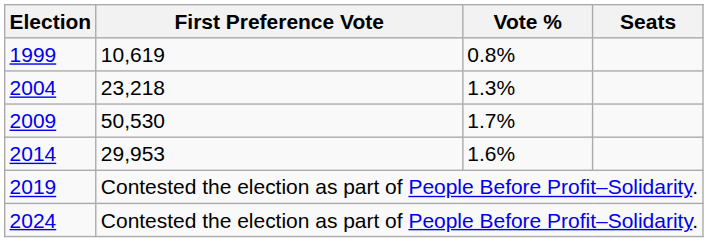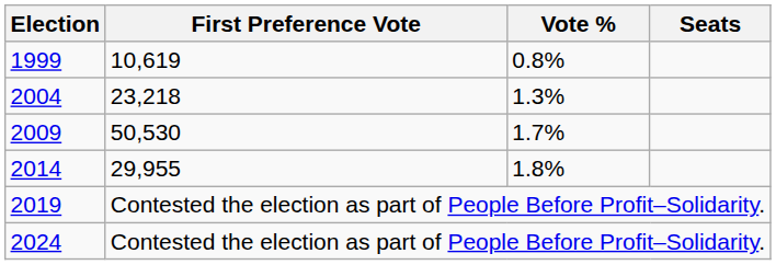 <table class="wikitable sortable" style="font-size:95%">
 <tr>
 <th>Election</th>
 <th>First Preference Vote</th>
 <th>Vote %</th>
 <th>Seats</th>
 </tr>
 <tr>
 <td><a href='#'>1999</a></td>
 <td>10,619</td>
 <td>0.8%</td>
 <td></td>
 </tr>
 <tr>
 <td><a href='#'>2004</a></td>
 <td>23,218</td>
 <td>1.3%</td>
 <td></td>
 </tr>
 <tr>
 <td><a href='#'>2009</a></td>
 <td>50,530</td>
 <td>1.7%</td>
 <td></td>
 </tr>
 <tr>
 <td><a href='#'>2014</a></td>
-<td>29,953</td>
-<td>1.6%</td>
+<td>29,955</td>
+<td>1.8%</td>
 <td></td>
 </tr>
 <tr>
 <td><a href='#'>2019</a></td>
 <td align=center colspan=4>Contested the election as part of <a href='#'>People Before Profit–Solidarity</a>.</td>
 </tr>
 <tr>
 <td><a href='#'>2024</a></td>
 <td align=center colspan=4>Contested the election as part of <a href='#'>People Before Profit–Solidarity</a>.</td>
 </tr>
 </table>
